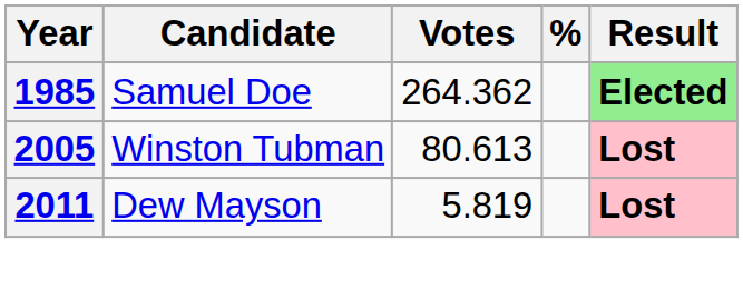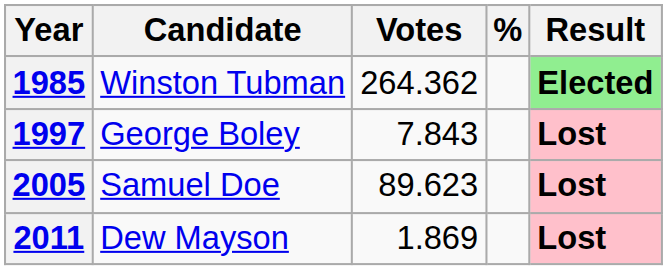 <table class=wikitable>
 <tr>
 <th>Year</th>
 <th>Candidate</th>
 <th>Votes</th>
 <th>%</th>
 <th>Result</th>
 </tr>
 <tr>
 <th><a href='#'>1985</a></th>
-<td><a href='#'>Samuel Doe</a></td>
+<td><a href='#'>Winston Tubman</a></td>
 <td align=right>264.362</td>
 <td></td>
 <td bgcolor=lightgreen><strong>Elected</strong> </td>
 </tr>
 <tr>
+<th><a href='#'>1997</a></th>
+<td><a href='#'>George Boley</a></td>
+<td align=right>7.843</td>
+<td></td>
+<td bgcolor=pink><strong>Lost</strong> </td>
+</tr>
+<tr>
 <th><a href='#'>2005</a></th>
-<td><a href='#'>Winston Tubman</a></td>
-<td align=right>80.613</td>
+<td><a href='#'>Samuel Doe</a></td>
+<td align=right>89.623</td>
 <td></td>
 <td bgcolor=pink><strong>Lost</strong> </td>
 </tr>
 <tr>
 <th><a href='#'>2011</a></th>
 <td><a href='#'>Dew Mayson</a></td>
-<td align=right>5.819</td>
+<td align=right>1.869</td>
 <td></td>
 <td bgcolor=pink><strong>Lost</strong> </td>
 </tr>
 </table>
